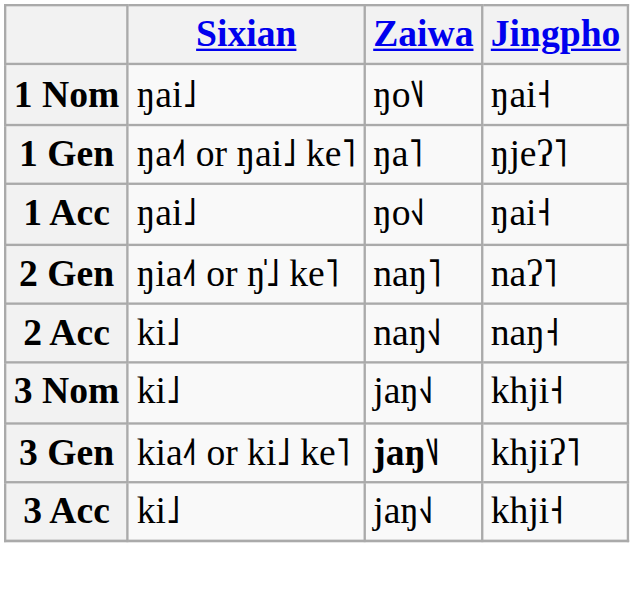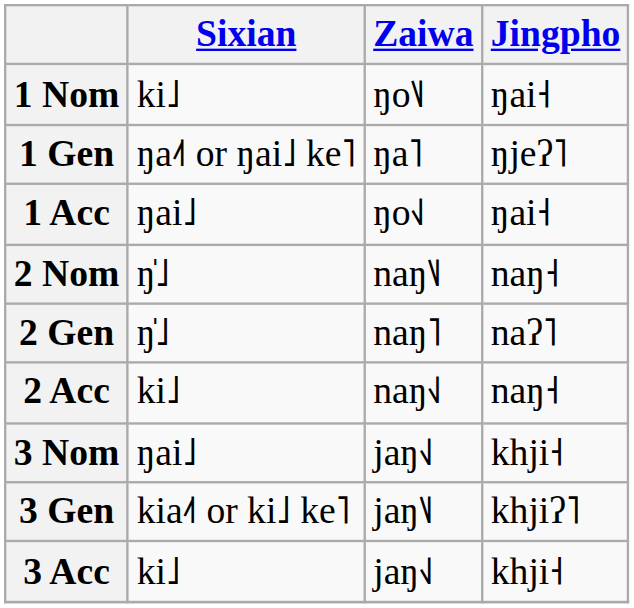 <table class="wikitable">
 <tr>
 <th scope="col"></th>
 <th scope="col"><a href='#'>Sixian</a></th>
 <th scope="col"><a href='#'>Zaiwa</a></th>
 <th scope="col"><a href='#'>Jingpho</a></th>
 </tr>
 <tr>
 <th scope="row">1 Nom</th>
-<td>ŋai˩</td>
+<td>ki˩</td>
 <td>ŋo˥˩</td>
 <td>ŋai˧</td>
 </tr>
 <tr>
 <th scope="row">1 Gen</th>
 <td>ŋa˨˦ or ŋai˩ ke˥</td>
 <td>ŋa˥</td>
 <td>ŋjeʔ˥</td>
 </tr>
 <tr>
 <th scope="row">1 Acc</th>
 <td>ŋai˩</td>
 <td>ŋo˧˩</td>
 <td>ŋai˧</td>
 </tr>
 <tr>
+<th scope="row">2 Nom</th>
+<td>ŋ̍˩</td>
+<td>naŋ˥˩</td>
+<td>naŋ˧</td>
+</tr>
+<tr>
 <th scope="row">2 Gen</th>
-<td>ŋia˨˦ or ŋ̍˩ ke˥</td>
+<td>ŋ̍˩</td>
 <td>naŋ˥</td>
 <td>naʔ˥</td>
 </tr>
 <tr>
 <th scope="row">2 Acc</th>
 <td>ki˩</td>
 <td>naŋ˧˩</td>
 <td>naŋ˧</td>
 </tr>
 <tr>
 <th scope="row">3 Nom</th>
-<td>ki˩</td>
+<td>ŋai˩</td>
 <td>jaŋ˧˩</td>
 <td>khji˧</td>
 </tr>
 <tr>
 <th scope="row">3 Gen</th>
 <td>kia˨˦ or ki˩ ke˥</td>
-<td><strong>jaŋ˥˩</strong></td>
+<td>jaŋ˥˩</td>
 <td>khjiʔ˥</td>
 </tr>
 <tr>
 <th scope="row">3 Acc</th>
 <td>ki˩</td>
 <td>jaŋ˧˩</td>
 <td>khji˧</td>
 </tr>
 <tr>
 </tr>
 </table>
